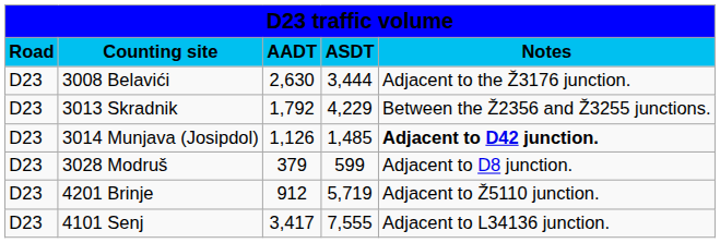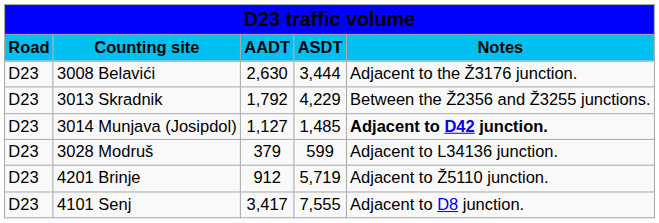 <table class="wikitable">
 <tr>
 <td colspan=5 bgcolor=blue align=center style=margin-top:15><span><big><strong>D23 traffic volume</strong></big></span></td>
 </tr>
 <tr>
 <td align=center bgcolor=00c0f0><strong>Road</strong></td>
 <td align=center bgcolor=00c0f0><strong>Counting site</strong></td>
 <td align=center bgcolor=00c0f0><strong>AADT</strong></td>
 <td align=center bgcolor=00c0f0><strong>ASDT</strong></td>
 <td align=center bgcolor=00c0f0><strong>Notes</strong></td>
 </tr>
 <tr>
 <td> D23</td>
 <td>3008 Belavići</td>
 <td align=center>2,630</td>
 <td align=center>3,444</td>
 <td>Adjacent to the Ž3176 junction.</td>
 </tr>
 <tr>
 <td> D23</td>
 <td>3013 Skradnik</td>
 <td align=center>1,792</td>
 <td align=center>4,229</td>
 <td>Between the Ž2356 and Ž3255 junctions.</td>
 </tr>
 <tr>
 <td> D23</td>
 <td>3014 Munjava (Josipdol)</td>
-<td align=center>1,126</td>
+<td align=center>1,127</td>
 <td align=center>1,485</td>
 <td><strong>Adjacent to <a href='#'>D42</a> junction.</strong></td>
 </tr>
 <tr>
 <td> D23</td>
 <td>3028 Modruš</td>
 <td align=center>379</td>
 <td align=center>599</td>
-<td>Adjacent to <a href='#'>D8</a> junction.</td>
+<td>Adjacent to L34136 junction.</td>
 </tr>
 <tr>
 <td> D23</td>
 <td>4201 Brinje</td>
 <td align=center>912</td>
 <td align=center>5,719</td>
 <td>Adjacent to Ž5110 junction.</td>
 </tr>
 <tr>
 <td> D23</td>
 <td>4101 Senj</td>
 <td align=center>3,417</td>
 <td align=center>7,555</td>
-<td>Adjacent to L34136 junction.</td>
+<td>Adjacent to <a href='#'>D8</a> junction.</td>
 </tr>
 </table>
